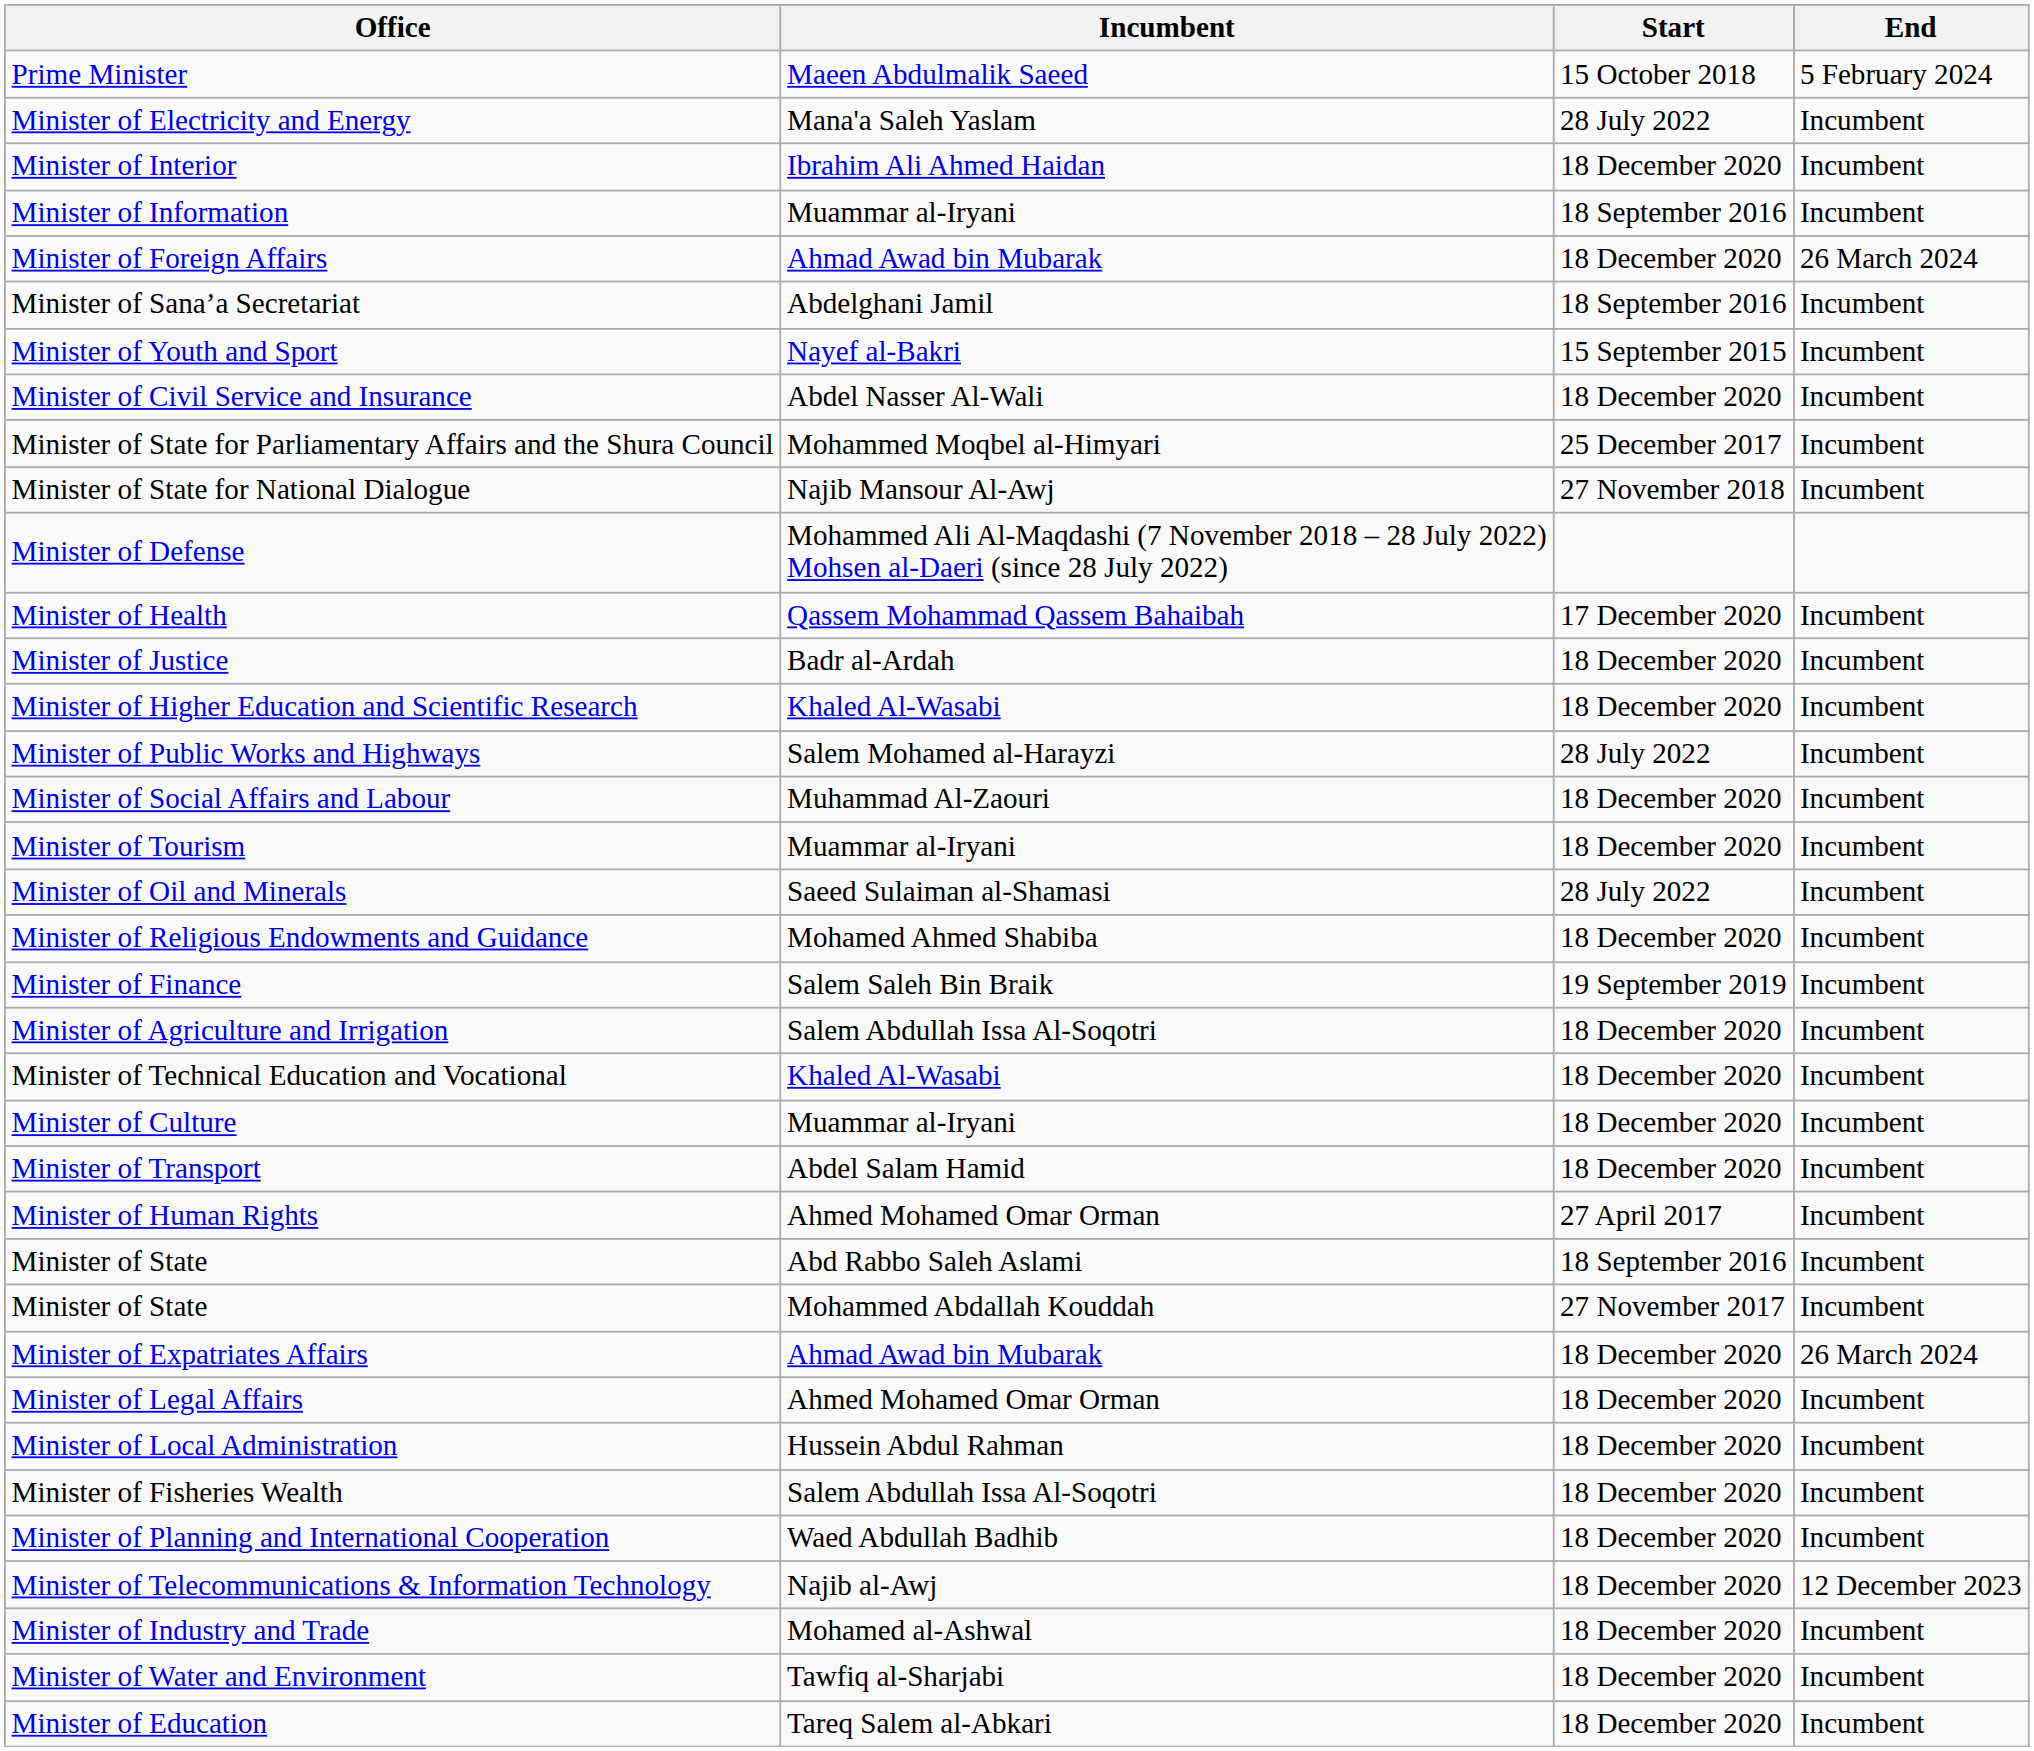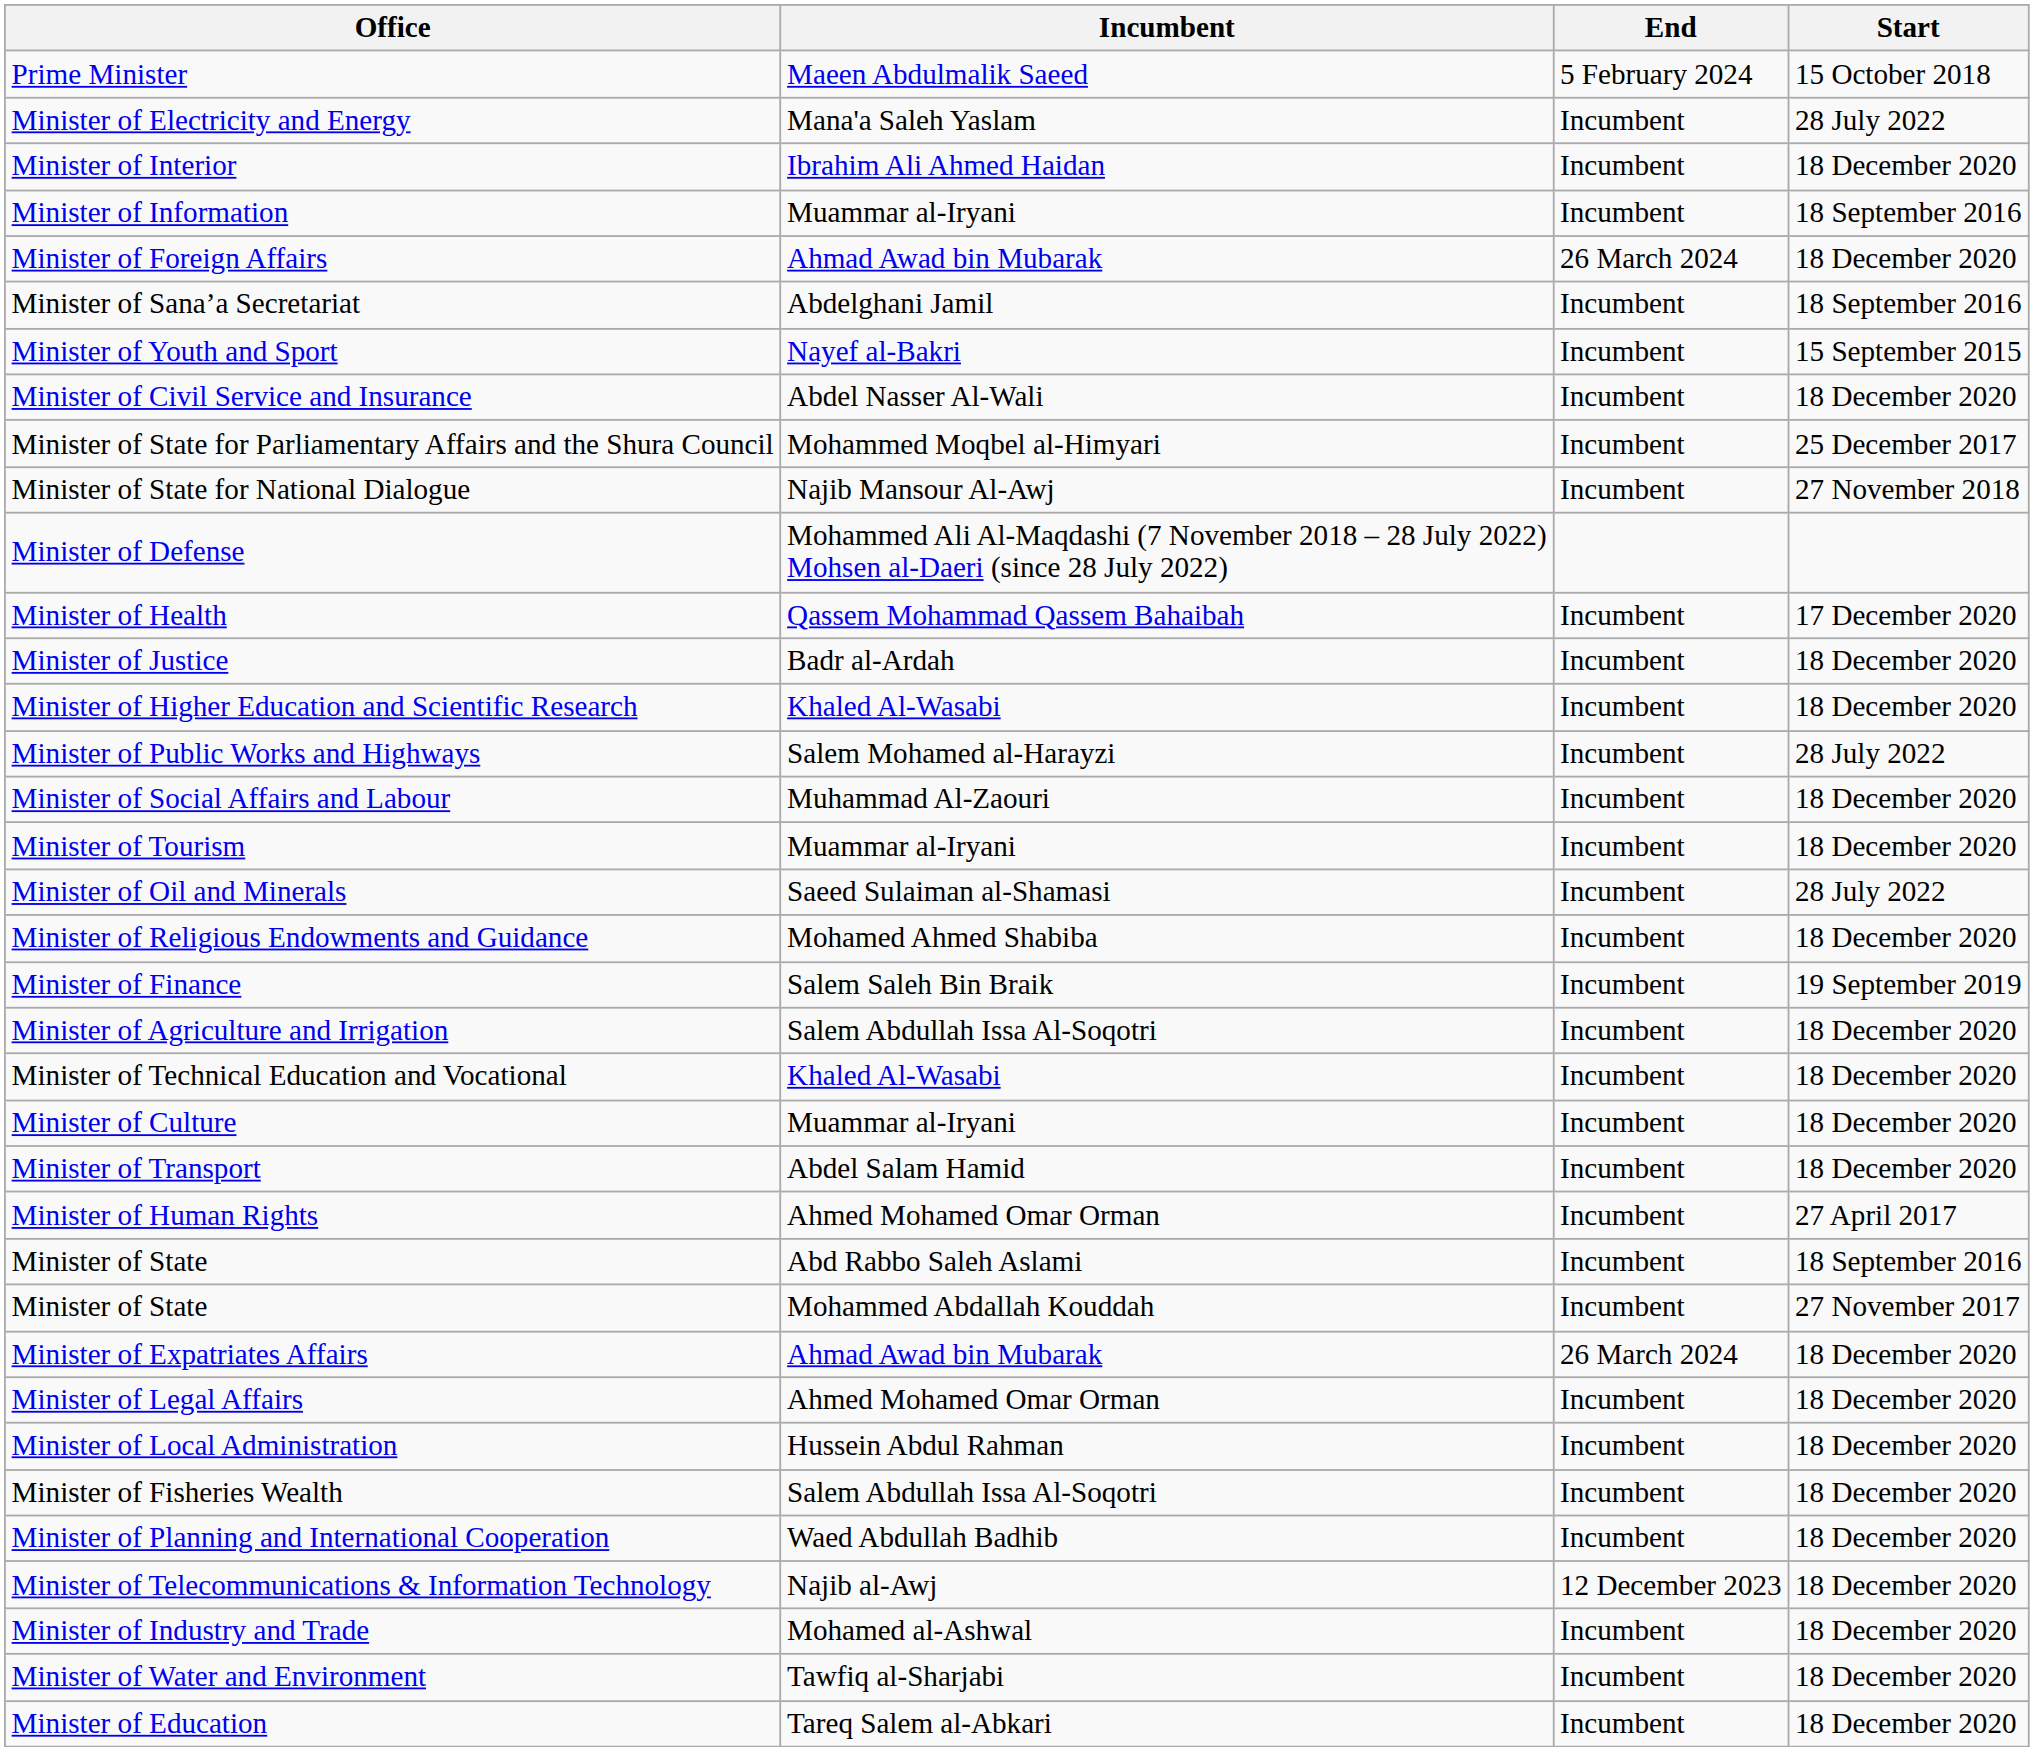 <table class="wikitable">
 <tr>
 <th>Office</th>
 <th>Incumbent</th>
+<th>End</th>
 <th>Start</th>
-<th>End</th>
 </tr>
 <tr>
 <td><a href='#'>Prime Minister</a></td>
 <td><a href='#'>Maeen Abdulmalik Saeed</a></td>
+<td>5 February 2024</td>
 <td>15 October 2018</td>
-<td>5 February 2024</td>
 </tr>
 <tr>
 <td><a href='#'>Minister of Electricity and Energy</a></td>
 <td>Mana'a Saleh Yaslam</td>
+<td>Incumbent</td>
 <td>28 July 2022</td>
-<td>Incumbent</td>
 </tr>
 <tr>
 <td><a href='#'>Minister of Interior</a></td>
 <td><a href='#'>Ibrahim Ali Ahmed Haidan</a></td>
+<td>Incumbent</td>
 <td>18 December 2020</td>
-<td>Incumbent</td>
 </tr>
 <tr>
 <td><a href='#'>Minister of Information</a></td>
 <td>Muammar al-Iryani</td>
+<td>Incumbent</td>
 <td>18 September 2016</td>
-<td>Incumbent</td>
 </tr>
 <tr>
 <td><a href='#'>Minister of Foreign Affairs</a></td>
 <td><a href='#'>Ahmad Awad bin Mubarak</a></td>
+<td>26 March 2024</td>
 <td>18 December 2020</td>
-<td>26 March 2024</td>
 </tr>
 <tr>
 <td>Minister of Sana’a Secretariat</td>
 <td>Abdelghani Jamil</td>
+<td>Incumbent</td>
 <td>18 September 2016</td>
-<td>Incumbent</td>
 </tr>
 <tr>
 <td><a href='#'>Minister of Youth and Sport</a></td>
 <td><a href='#'>Nayef al-Bakri</a></td>
+<td>Incumbent</td>
 <td>15 September 2015</td>
-<td>Incumbent</td>
 </tr>
 <tr>
 <td><a href='#'>Minister of Civil Service and Insurance</a></td>
 <td>Abdel Nasser Al-Wali</td>
+<td>Incumbent</td>
 <td>18 December 2020</td>
-<td>Incumbent</td>
 </tr>
 <tr>
 <td>Minister of State for Parliamentary Affairs and the Shura Council</td>
 <td>Mohammed Moqbel al-Himyari</td>
+<td>Incumbent</td>
 <td>25 December 2017</td>
-<td>Incumbent</td>
 </tr>
 <tr>
 <td>Minister of State for National Dialogue</td>
 <td>Najib Mansour Al-Awj</td>
+<td>Incumbent</td>
 <td>27 November 2018</td>
-<td>Incumbent</td>
 </tr>
 <tr>
 <td><a href='#'>Minister of Defense</a></td>
 <td>Mohammed Ali Al-Maqdashi (7 November 2018 – 28 July 2022)<br><a href='#'>Mohsen al-Daeri</a> (since 28 July 2022)</td>
 <td></td>
 <td></td>
 </tr>
 <tr>
 <td><a href='#'>Minister of Health</a></td>
 <td><a href='#'>Qassem Mohammad Qassem Bahaibah</a></td>
+<td>Incumbent</td>
 <td>17 December 2020</td>
-<td>Incumbent</td>
 </tr>
 <tr>
 <td><a href='#'>Minister of Justice</a></td>
 <td>Badr al-Ardah</td>
+<td>Incumbent</td>
 <td>18 December 2020</td>
-<td>Incumbent</td>
 </tr>
 <tr>
 <td><a href='#'>Minister of Higher Education and Scientific Research</a></td>
 <td><a href='#'>Khaled Al-Wasabi</a></td>
+<td>Incumbent</td>
 <td>18 December 2020</td>
-<td>Incumbent</td>
 </tr>
 <tr>
 <td><a href='#'>Minister of Public Works and Highways</a></td>
 <td>Salem Mohamed al-Harayzi</td>
+<td>Incumbent</td>
 <td>28 July 2022</td>
-<td>Incumbent</td>
 </tr>
 <tr>
 <td><a href='#'>Minister of Social Affairs and Labour</a></td>
 <td>Muhammad Al-Zaouri</td>
+<td>Incumbent</td>
 <td>18 December 2020</td>
-<td>Incumbent</td>
 </tr>
 <tr>
 <td><a href='#'>Minister of Tourism</a></td>
 <td>Muammar al-Iryani</td>
+<td>Incumbent</td>
 <td>18 December 2020</td>
-<td>Incumbent</td>
 </tr>
 <tr>
 <td><a href='#'>Minister of Oil and Minerals</a></td>
 <td>Saeed Sulaiman al-Shamasi</td>
+<td>Incumbent</td>
 <td>28 July 2022</td>
-<td>Incumbent</td>
 </tr>
 <tr>
 <td><a href='#'>Minister of Religious Endowments and Guidance</a></td>
 <td>Mohamed Ahmed Shabiba</td>
+<td>Incumbent</td>
 <td>18 December 2020</td>
-<td>Incumbent</td>
 </tr>
 <tr>
 <td><a href='#'>Minister of Finance</a></td>
 <td>Salem Saleh Bin Braik</td>
+<td>Incumbent</td>
 <td>19 September 2019</td>
-<td>Incumbent</td>
 </tr>
 <tr>
 <td><a href='#'>Minister of Agriculture and Irrigation</a></td>
 <td>Salem Abdullah Issa Al-Soqotri</td>
+<td>Incumbent</td>
 <td>18 December 2020</td>
-<td>Incumbent</td>
 </tr>
 <tr>
 <td>Minister of Technical Education and Vocational</td>
 <td><a href='#'>Khaled Al-Wasabi</a></td>
+<td>Incumbent</td>
 <td>18 December 2020</td>
-<td>Incumbent</td>
 </tr>
 <tr>
 <td><a href='#'>Minister of Culture</a></td>
 <td>Muammar al-Iryani</td>
+<td>Incumbent</td>
 <td>18 December 2020</td>
-<td>Incumbent</td>
 </tr>
 <tr>
 <td><a href='#'>Minister of Transport</a></td>
 <td>Abdel Salam Hamid</td>
+<td>Incumbent</td>
 <td>18 December 2020</td>
-<td>Incumbent</td>
 </tr>
 <tr>
 <td><a href='#'>Minister of Human Rights</a></td>
 <td>Ahmed Mohamed Omar Orman</td>
+<td>Incumbent</td>
 <td>27 April 2017</td>
-<td>Incumbent</td>
 </tr>
 <tr>
 <td>Minister of State</td>
 <td>Abd Rabbo Saleh Aslami</td>
+<td>Incumbent</td>
 <td>18 September 2016</td>
-<td>Incumbent</td>
 </tr>
 <tr>
 <td>Minister of State</td>
 <td>Mohammed Abdallah Kouddah</td>
+<td>Incumbent</td>
 <td>27 November 2017</td>
-<td>Incumbent</td>
 </tr>
 <tr>
 <td><a href='#'>Minister of Expatriates Affairs</a></td>
 <td><a href='#'>Ahmad Awad bin Mubarak</a></td>
+<td>26 March 2024</td>
 <td>18 December 2020</td>
-<td>26 March 2024</td>
 </tr>
 <tr>
 <td><a href='#'>Minister of Legal Affairs</a></td>
 <td>Ahmed Mohamed Omar Orman</td>
+<td>Incumbent</td>
 <td>18 December 2020</td>
-<td>Incumbent</td>
 </tr>
 <tr>
 <td><a href='#'>Minister of Local Administration</a></td>
 <td>Hussein Abdul Rahman</td>
+<td>Incumbent</td>
 <td>18 December 2020</td>
-<td>Incumbent</td>
 </tr>
 <tr>
 <td>Minister of Fisheries Wealth</td>
 <td>Salem Abdullah Issa Al-Soqotri</td>
+<td>Incumbent</td>
 <td>18 December 2020</td>
-<td>Incumbent</td>
 </tr>
 <tr>
 <td><a href='#'>Minister of Planning and International Cooperation</a></td>
 <td>Waed Abdullah Badhib</td>
+<td>Incumbent</td>
 <td>18 December 2020</td>
-<td>Incumbent</td>
 </tr>
 <tr>
 <td><a href='#'>Minister of Telecommunications & Information Technology</a></td>
 <td>Najib al-Awj</td>
+<td>12 December 2023</td>
 <td>18 December 2020</td>
-<td>12 December 2023</td>
 </tr>
 <tr>
 <td><a href='#'>Minister of Industry and Trade</a></td>
 <td>Mohamed al-Ashwal</td>
+<td>Incumbent</td>
 <td>18 December 2020</td>
-<td>Incumbent</td>
 </tr>
 <tr>
 <td><a href='#'>Minister of Water and Environment</a></td>
 <td>Tawfiq al-Sharjabi</td>
+<td>Incumbent</td>
 <td>18 December 2020</td>
-<td>Incumbent</td>
 </tr>
 <tr>
 <td><a href='#'>Minister of Education</a></td>
 <td>Tareq Salem al-Abkari</td>
+<td>Incumbent</td>
 <td>18 December 2020</td>
-<td>Incumbent</td>
 </tr>
 </table>
